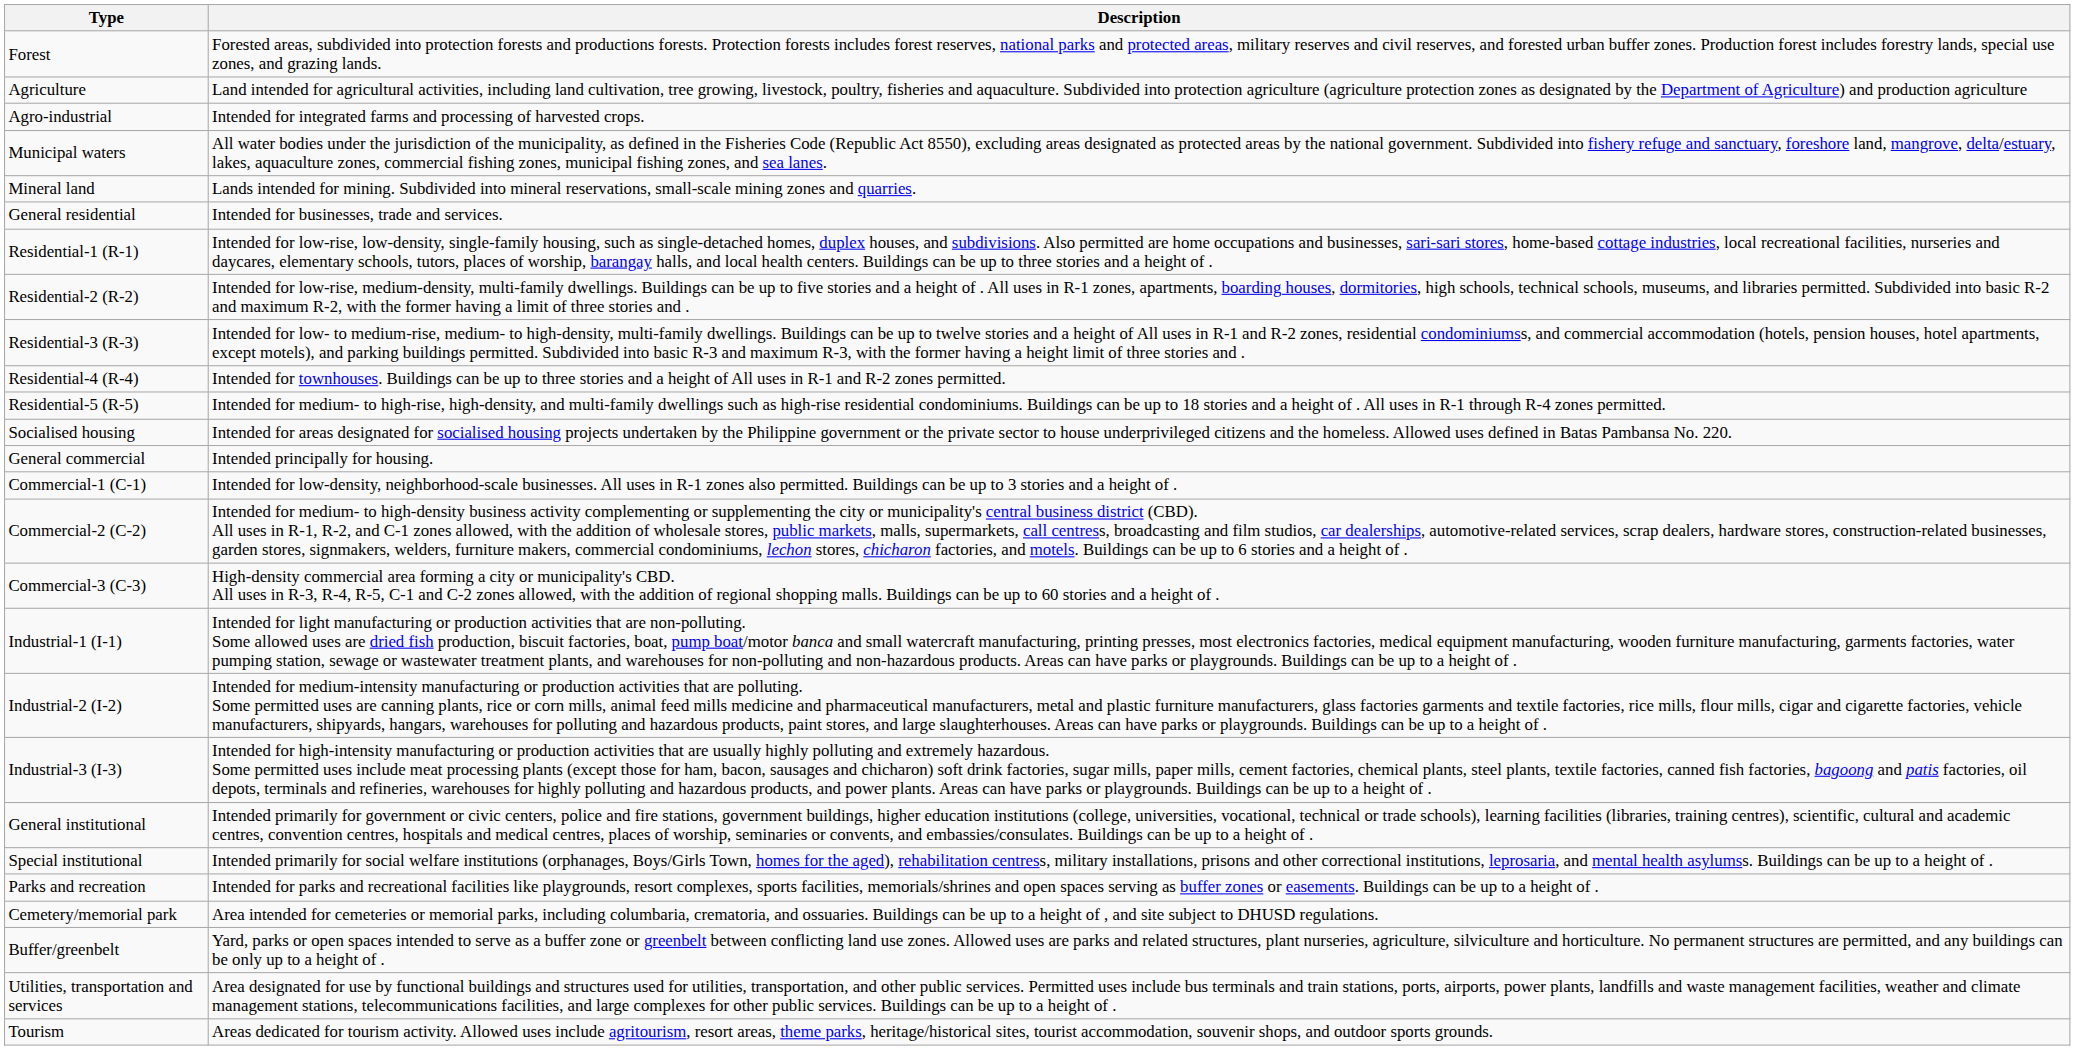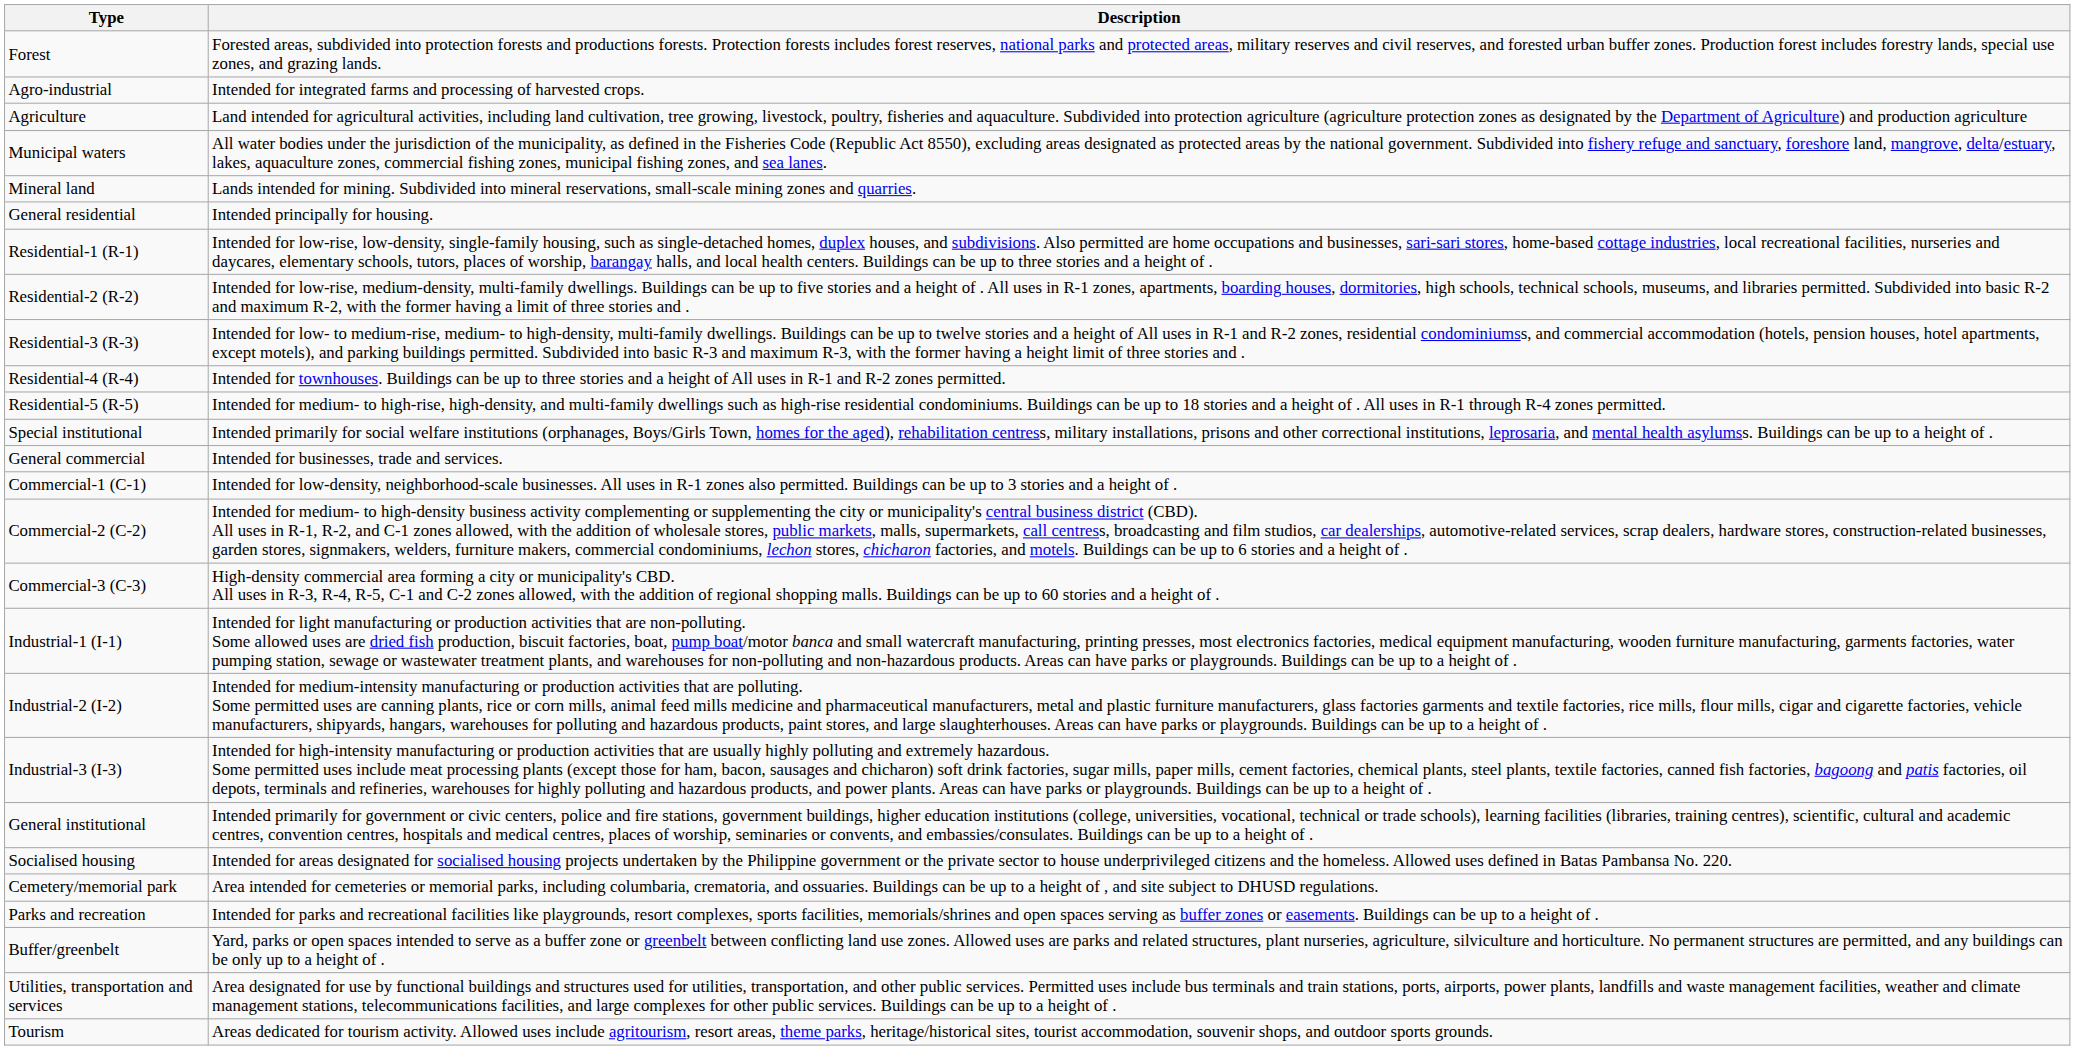 <table class="wikitable">
 <tr>
 <th>Type</th>
 <th>Description</th>
 </tr>
 <tr>
 <td>Forest</td>
 <td>Forested areas, subdivided into protection forests and productions forests. Protection forests includes forest reserves, <a href='#'>national parks</a> and <a href='#'>protected areas</a>, military reserves and civil reserves, and forested urban buffer zones. Production forest includes forestry lands, special use zones, and grazing lands.</td>
 </tr>
 <tr>
+<td>Agro-industrial</td>
+<td>Intended for integrated farms and processing of harvested crops.</td>
+</tr>
+<tr>
 <td>Agriculture</td>
 <td>Land intended for agricultural activities, including land cultivation, tree growing, livestock, poultry, fisheries and aquaculture. Subdivided into protection agriculture (agriculture protection zones as designated by the <a href='#'>Department of Agriculture</a>) and production agriculture</td>
-</tr>
-<tr>
-<td>Agro-industrial</td>
-<td>Intended for integrated farms and processing of harvested crops.</td>
 </tr>
 <tr>
 <td>Municipal waters</td>
 <td>All water bodies under the jurisdiction of the municipality, as defined in the Fisheries Code (Republic Act 8550), excluding areas designated as protected areas by the national government. Subdivided into <a href='#'>fishery refuge and sanctuary</a>, <a href='#'>foreshore</a> land, <a href='#'>mangrove</a>, <a href='#'>delta</a>/<a href='#'>estuary</a>, lakes, aquaculture zones, commercial fishing zones, municipal fishing zones, and <a href='#'>sea lanes</a>.</td>
 </tr>
 <tr>
 <td>Mineral land</td>
 <td>Lands intended for mining. Subdivided into mineral reservations, small-scale mining zones and <a href='#'>quarries</a>.</td>
 </tr>
 <tr>
 <td>General residential</td>
-<td>Intended for businesses, trade and services.</td>
+<td>Intended principally for housing.</td>
 </tr>
 <tr>
 <td>Residential-1 (R-1)</td>
 <td>Intended for low-rise, low-density, single-family housing, such as single-detached homes, <a href='#'>duplex</a> houses, and <a href='#'>subdivisions</a>. Also permitted are home occupations and businesses, <a href='#'>sari-sari stores</a>, home-based <a href='#'>cottage industries</a>, local recreational facilities, nurseries and daycares, elementary schools, tutors, places of worship, <a href='#'>barangay</a> halls, and local health centers. Buildings can be up to three stories and a height of .</td>
 </tr>
 <tr>
 <td>Residential-2 (R-2)</td>
 <td>Intended for low-rise, medium-density, multi-family dwellings. Buildings can be up to five stories and a height of . All uses in R-1 zones, apartments, <a href='#'>boarding houses</a>, <a href='#'>dormitories</a>, high schools, technical schools, museums, and libraries permitted. Subdivided into basic R-2 and maximum R-2, with the former having a limit of three stories and .</td>
 </tr>
 <tr>
 <td>Residential-3 (R-3)</td>
 <td>Intended for low- to medium-rise, medium- to high-density, multi-family dwellings. Buildings can be up to twelve stories and a height of  All uses in R-1 and R-2 zones, residential <a href='#'>condominiums</a>s, and commercial accommodation (hotels, pension houses, hotel apartments, except motels), and parking buildings permitted. Subdivided into basic R-3 and maximum R-3, with the former having a height limit of three stories and .</td>
 </tr>
 <tr>
 <td>Residential-4 (R-4)</td>
 <td>Intended for <a href='#'>townhouses</a>. Buildings can be up to three stories and a height of  All uses in R-1 and R-2 zones permitted.</td>
 </tr>
 <tr>
 <td>Residential-5 (R-5)</td>
 <td>Intended for medium- to high-rise, high-density, and multi-family dwellings such as high-rise residential condominiums. Buildings can be up to 18 stories and a height of . All uses in R-1 through R-4 zones permitted.</td>
 </tr>
 <tr>
-<td>Socialised housing</td>
-<td>Intended for areas designated for <a href='#'>socialised housing</a> projects undertaken by the Philippine government or the private sector to house underprivileged citizens and the homeless. Allowed uses defined in Batas Pambansa No. 220.</td>
+<td>Special institutional</td>
+<td>Intended primarily for social welfare institutions (orphanages, Boys/Girls Town, <a href='#'>homes for the aged</a>), <a href='#'>rehabilitation centres</a>s, military installations, prisons and other correctional institutions, <a href='#'>leprosaria</a>, and <a href='#'>mental health asylums</a>s. Buildings can be up to a height of .</td>
 </tr>
 <tr>
 <td>General commercial</td>
-<td>Intended principally for housing.</td>
+<td>Intended for businesses, trade and services.</td>
 </tr>
 <tr>
 <td>Commercial-1 (C-1)</td>
 <td>Intended for low-density, neighborhood-scale businesses. All uses in R-1 zones also permitted. Buildings can be up to 3 stories and a height of .</td>
 </tr>
 <tr>
 <td>Commercial-2 (C-2)</td>
 <td>Intended for medium- to high-density business activity complementing or supplementing the city or municipality's <a href='#'>central business district</a> (CBD).<br>All uses in R-1, R-2, and C-1 zones allowed, with the addition of wholesale stores, <a href='#'>public markets</a>, malls, supermarkets, <a href='#'>call centres</a>s, broadcasting and film studios, <a href='#'>car dealerships</a>, automotive-related services, scrap dealers, hardware stores, construction-related businesses, garden stores, signmakers, welders, furniture makers, commercial condominiums, <em><a href='#'>lechon</a></em> stores, <em><a href='#'>chicharon</a></em> factories, and <a href='#'>motels</a>. Buildings can be up to 6 stories and a height of .</td>
 </tr>
 <tr>
 <td>Commercial-3 (C-3)</td>
 <td>High-density commercial area forming a city or municipality's CBD.<br>All uses in R-3, R-4, R-5, C-1 and C-2 zones allowed, with the addition of regional shopping malls. Buildings can be up to 60 stories and a height of .</td>
 </tr>
 <tr>
 <td>Industrial-1 (I-1)</td>
 <td>Intended for light manufacturing or production activities that are non-polluting.<br>Some allowed uses are <a href='#'>dried fish</a> production, biscuit factories, boat, <a href='#'>pump boat</a>/motor <em>banca</em> and small watercraft manufacturing, printing presses, most electronics factories, medical equipment manufacturing, wooden furniture manufacturing, garments factories, water pumping station, sewage or wastewater treatment plants, and warehouses for non-polluting and non-hazardous products. Areas can have parks or playgrounds. Buildings can be up to a height of .</td>
 </tr>
 <tr>
 <td>Industrial-2 (I-2)</td>
 <td>Intended for medium-intensity manufacturing or production activities that are polluting.<br>Some permitted uses are canning plants, rice or corn mills, animal feed mills medicine and pharmaceutical manufacturers, metal and plastic furniture manufacturers, glass factories garments and textile factories, rice mills, flour mills, cigar and cigarette factories, vehicle manufacturers, shipyards, hangars, warehouses for polluting and hazardous products, paint stores, and large slaughterhouses. Areas can have parks or playgrounds. Buildings can be up to a height of .</td>
 </tr>
 <tr>
 <td>Industrial-3 (I-3)</td>
 <td>Intended for high-intensity manufacturing or production activities that are usually highly polluting and extremely hazardous.<br>Some permitted uses include meat processing plants (except those for ham, bacon, sausages and chicharon) soft drink factories, sugar mills, paper mills, cement factories, chemical plants, steel plants, textile factories, canned fish factories, <em><a href='#'>bagoong</a></em> and <em><a href='#'>patis</a></em> factories,  oil depots, terminals and refineries, warehouses for highly polluting and hazardous products, and power plants. Areas can have parks or playgrounds. Buildings can be up to a height of .</td>
 </tr>
 <tr>
 <td>General institutional</td>
 <td>Intended primarily for government or civic centers, police and fire stations, government buildings, higher education institutions (college, universities, vocational, technical or trade schools), learning facilities (libraries, training centres), scientific, cultural and academic centres, convention centres, hospitals and medical centres, places of worship, seminaries or convents, and embassies/consulates. Buildings can be up to a height of .</td>
 </tr>
 <tr>
-<td>Special institutional</td>
-<td>Intended primarily for social welfare institutions (orphanages, Boys/Girls Town, <a href='#'>homes for the aged</a>), <a href='#'>rehabilitation centres</a>s, military installations, prisons and other correctional institutions, <a href='#'>leprosaria</a>, and <a href='#'>mental health asylums</a>s. Buildings can be up to a height of .</td>
+<td>Socialised housing</td>
+<td>Intended for areas designated for <a href='#'>socialised housing</a> projects undertaken by the Philippine government or the private sector to house underprivileged citizens and the homeless. Allowed uses defined in Batas Pambansa No. 220.</td>
+</tr>
+<tr>
+<td>Cemetery/memorial park</td>
+<td>Area intended for cemeteries or memorial parks, including columbaria, crematoria, and ossuaries. Buildings can be up to a height of , and site subject to DHUSD regulations.</td>
 </tr>
 <tr>
 <td>Parks and recreation</td>
 <td>Intended for parks and recreational facilities like playgrounds, resort complexes, sports facilities, memorials/shrines and open spaces serving as <a href='#'>buffer zones</a> or <a href='#'>easements</a>. Buildings can be up to a height of .</td>
-</tr>
-<tr>
-<td>Cemetery/memorial park</td>
-<td>Area intended for cemeteries or memorial parks, including columbaria, crematoria, and ossuaries. Buildings can be up to a height of , and site subject to DHUSD regulations.</td>
 </tr>
 <tr>
 <td>Buffer/greenbelt</td>
 <td>Yard, parks or open spaces intended to serve as a buffer zone or <a href='#'>greenbelt</a> between conflicting land use zones. Allowed uses are parks and related structures, plant nurseries, agriculture, silviculture and horticulture. No permanent structures are permitted, and any buildings can be only up to a height of .</td>
 </tr>
 <tr>
 <td>Utilities, transportation and services</td>
 <td>Area designated for use by functional buildings and structures used for utilities, transportation, and other public services. Permitted uses include bus terminals and train stations, ports, airports, power plants, landfills and waste management facilities, weather and climate management stations, telecommunications facilities, and large complexes for other public services. Buildings can be up to a height of .</td>
 </tr>
 <tr>
 <td>Tourism</td>
 <td>Areas dedicated for tourism activity. Allowed uses include <a href='#'>agritourism</a>, resort areas, <a href='#'>theme parks</a>, heritage/historical sites, tourist accommodation, souvenir shops, and outdoor sports grounds.</td>
 </tr>
 </table>
